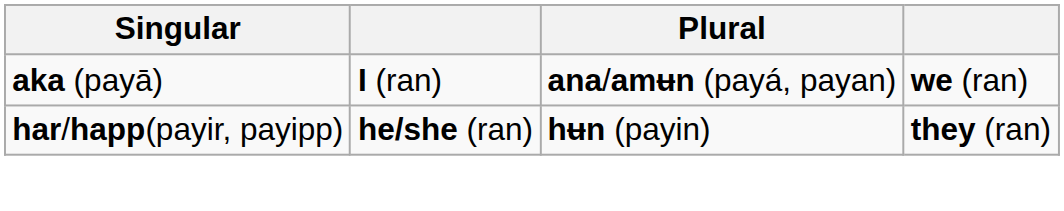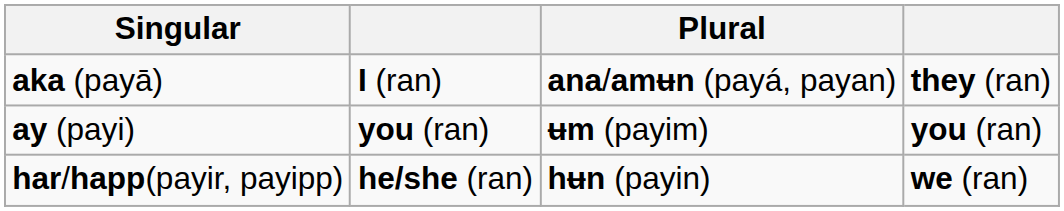 <table class="wikitable">
 <tr>
 <th>Singular</th>
 <th></th>
 <th>Plural</th>
 <th></th>
 </tr>
 <tr>
 <td><strong>aka</strong> (payā)</td>
 <td><strong>I</strong> (ran)</td>
 <td><strong>ana</strong>/<strong>amʉn</strong> (payá, payan)</td>
-<td><strong>we</strong> (ran)</td>
+<td><strong>they</strong> (ran)</td>
+</tr>
+<tr>
+<td><strong>ay</strong> (payi)</td>
+<td><strong>you</strong> (ran)</td>
+<td><strong>ʉm</strong> (payim)</td>
+<td><strong>you</strong> (ran)</td>
 </tr>
 <tr>
 <td><strong>har</strong>/<strong>happ</strong>(payir, payipp)</td>
 <td><strong>he/she</strong> (ran)</td>
 <td><strong>hʉn</strong> (payin)</td>
-<td><strong>they</strong> (ran)</td>
+<td><strong>we</strong> (ran)</td>
 </tr>
 </table>
